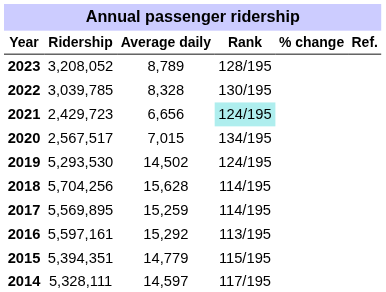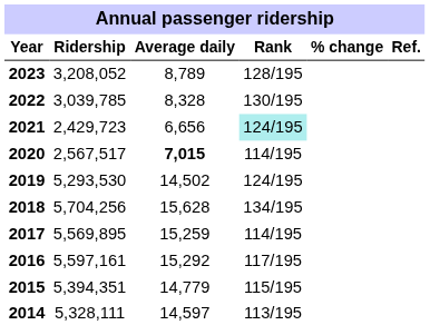 <table class="toccolours" cellpadding="4" cellspacing="0" style="text-align:right;">
 <tr>
 <th colspan="6"  style="background-color:#ccf; background-color:#ccf; font-size:110%; text-align:center;">Annual passenger ridership</th>
 </tr>
 <tr style="font-size:95%; text-align:center">
 <th style="border-bottom:1px solid black">Year</th>
 <th style="border-bottom:1px solid black">Ridership</th>
 <th style="border-bottom:1px solid black">Average daily</th>
 <th style="border-bottom:1px solid black">Rank</th>
 <th style="border-bottom:1px solid black">% change</th>
 <th style="border-bottom:1px solid black">Ref.</th>
 </tr>
 <tr style="text-align:center;">
 <td><strong>2023</strong></td>
 <td>3,208,052</td>
 <td>8,789</td>
 <td>128/195</td>
 <td></td>
 <td></td>
 </tr>
 <tr style="text-align:center;">
 <td><strong>2022</strong></td>
 <td>3,039,785</td>
 <td>8,328</td>
 <td>130/195</td>
 <td></td>
 <td></td>
 </tr>
 <tr style="text-align:center;">
 <td><strong>2021</strong></td>
 <td>2,429,723</td>
 <td>6,656</td>
 <td style="background: paleturquoise;">124/195</td>
 <td></td>
 <td></td>
 </tr>
 <tr style="text-align:center;">
 <td><strong>2020</strong></td>
 <td>2,567,517</td>
-<td>7,015</td>
-<td>134/195</td>
+<td><strong>7,015</strong></td>
+<td>114/195</td>
 <td></td>
 <td></td>
 </tr>
 <tr style="text-align:center;">
 <td><strong>2019</strong></td>
 <td>5,293,530</td>
 <td>14,502</td>
 <td>124/195</td>
 <td></td>
 <td></td>
 </tr>
 <tr style="text-align:center;">
 <td><strong>2018</strong></td>
 <td>5,704,256</td>
 <td>15,628</td>
-<td>114/195</td>
+<td>134/195</td>
 <td></td>
 <td></td>
 </tr>
 <tr style="text-align:center;">
 <td><strong>2017</strong></td>
 <td>5,569,895</td>
 <td>15,259</td>
 <td>114/195</td>
 <td></td>
 <td></td>
 </tr>
 <tr style="text-align:center;">
 <td><strong>2016</strong></td>
 <td>5,597,161</td>
 <td>15,292</td>
-<td>113/195</td>
+<td>117/195</td>
 <td></td>
 <td></td>
 </tr>
 <tr style="text-align:center;">
 <td><strong>2015</strong></td>
 <td>5,394,351</td>
 <td>14,779</td>
 <td>115/195</td>
 <td></td>
 <td></td>
 </tr>
 <tr style="text-align:center;">
 <td><strong>2014</strong></td>
 <td>5,328,111</td>
 <td>14,597</td>
-<td>117/195</td>
+<td>113/195</td>
 <td></td>
 <td></td>
 </tr>
 </table>
